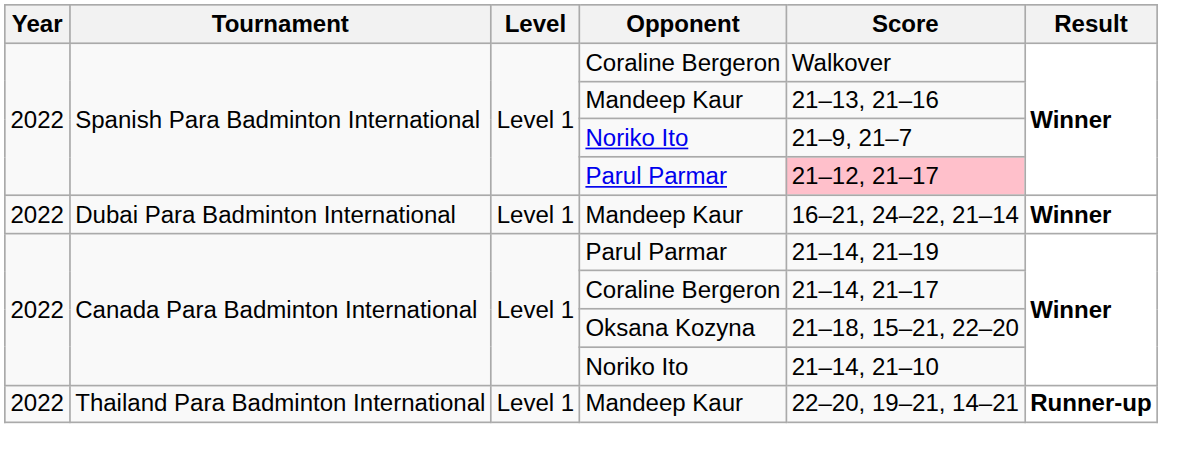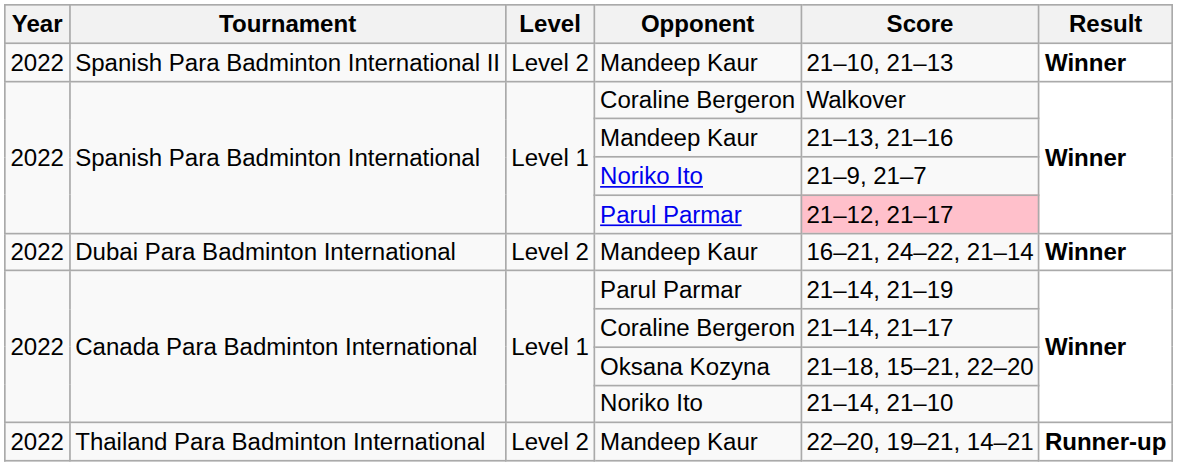 <table class="sortable wikitable" style="font-size: 90%;">
 <tr>
 <th>Year</th>
 <th>Tournament</th>
 <th>Level</th>
 <th>Opponent</th>
 <th>Score</th>
 <th>Result</th>
+</tr>
+<tr>
+<td align="center">2022</td>
+<td align="left">Spanish Para Badminton International II</td>
+<td align="left">Level 2</td>
+<td align="left"> Mandeep Kaur</td>
+<td align="left">21–10, 21–13</td>
+<td style="text-align:left; background:white"> <strong>Winner</strong></td>
 </tr>
 <tr>
 <td rowspan="4" align="center">2022</td>
 <td rowspan="4" align="left">Spanish Para Badminton International</td>
 <td rowspan="4" align="left">Level 1</td>
 <td align="left"> Coraline Bergeron</td>
 <td align="left">Walkover</td>
 <td rowspan="4" style="text-align:left; background:white"> <strong>Winner</strong></td>
 </tr>
 <tr>
 <td align="left"> Mandeep Kaur</td>
 <td align="left">21–13, 21–16</td>
 </tr>
 <tr>
 <td align="left"> <a href='#'>Noriko Ito</a></td>
 <td align="left">21–9, 21–7</td>
 </tr>
 <tr>
 <td align="left"> <a href='#'>Parul Parmar</a></td>
 <td align="left" style="background: pink;">21–12, 21–17</td>
 </tr>
 <tr>
 <td align="center">2022</td>
 <td align="left">Dubai Para Badminton International</td>
-<td align="left">Level 1</td>
+<td align="left">Level 2</td>
 <td align="left"> Mandeep Kaur</td>
 <td align="left">16–21, 24–22, 21–14</td>
 <td style="text-align:left; background:white"> <strong>Winner</strong></td>
 </tr>
 <tr>
 <td rowspan="4" align="center">2022</td>
 <td rowspan="4" align="left">Canada Para Badminton International</td>
 <td rowspan="4" align="left">Level 1</td>
 <td align="left"> Parul Parmar</td>
 <td align="left">21–14, 21–19</td>
 <td rowspan="4" style="text-align:left; background:white"> <strong>Winner</strong></td>
 </tr>
 <tr>
 <td align="left"> Coraline Bergeron</td>
 <td align="left">21–14, 21–17</td>
 </tr>
 <tr>
 <td align="left"> Oksana Kozyna</td>
 <td align="left">21–18, 15–21, 22–20</td>
 </tr>
 <tr>
 <td align="left"> Noriko Ito</td>
 <td align="left">21–14, 21–10</td>
 </tr>
 <tr>
 <td align="center">2022</td>
 <td align="left">Thailand Para Badminton International</td>
-<td align="left">Level 1</td>
+<td align="left">Level 2</td>
 <td align="left"> Mandeep Kaur</td>
 <td align="left">22–20, 19–21, 14–21</td>
 <td style="text-align:left; background:white"> <strong>Runner-up</strong></td>
 </tr>
 </table>
